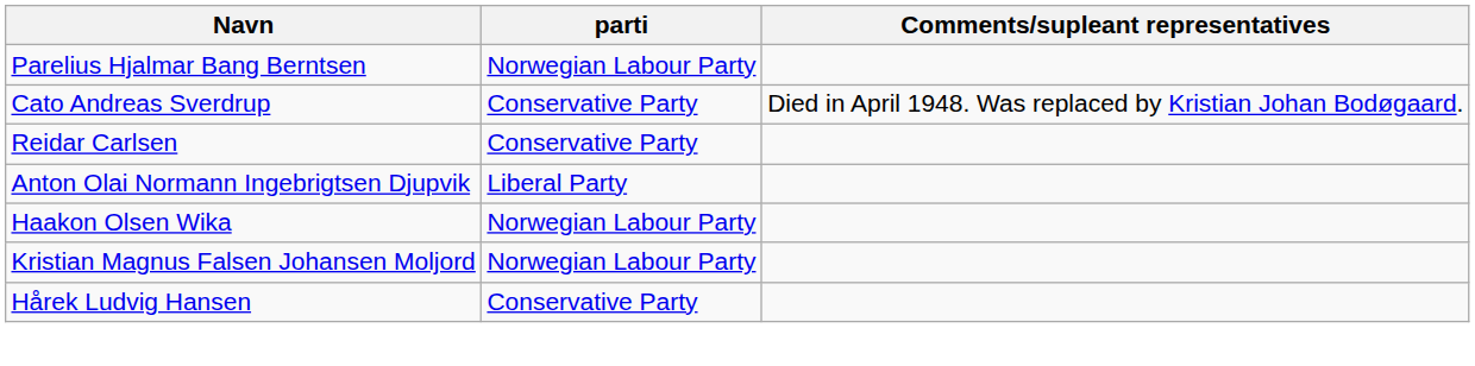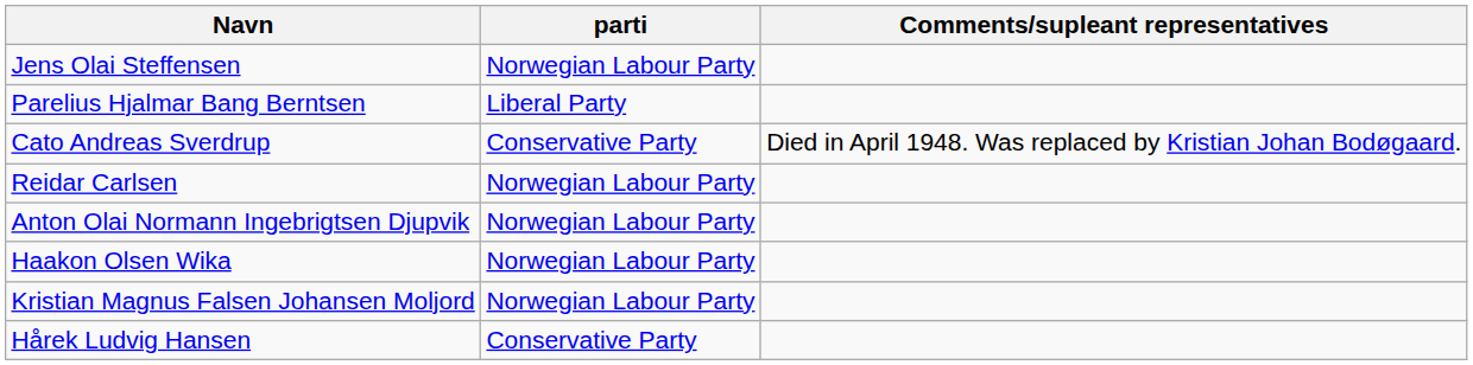 <table class="wikitable">
 <tr>
 <th>Navn</th>
 <th>parti</th>
 <th>Comments/supleant representatives</th>
 </tr>
 <tr>
+<td><a href='#'>Jens Olai Steffensen</a></td>
+<td><a href='#'>Norwegian Labour Party</a></td>
+<td></td>
+</tr>
+<tr>
 <td><a href='#'>Parelius Hjalmar Bang Berntsen</a></td>
-<td><a href='#'>Norwegian Labour Party</a></td>
+<td><a href='#'>Liberal Party</a></td>
 <td></td>
 </tr>
 <tr>
 <td><a href='#'>Cato Andreas Sverdrup</a></td>
 <td><a href='#'>Conservative Party</a></td>
 <td>Died in April 1948. Was replaced by <a href='#'>Kristian Johan Bodøgaard</a>.</td>
 </tr>
 <tr>
 <td><a href='#'>Reidar Carlsen</a></td>
-<td><a href='#'>Conservative Party</a></td>
+<td><a href='#'>Norwegian Labour Party</a></td>
 <td></td>
 </tr>
 <tr>
 <td><a href='#'>Anton Olai Normann Ingebrigtsen Djupvik</a></td>
-<td><a href='#'>Liberal Party</a></td>
+<td><a href='#'>Norwegian Labour Party</a></td>
 <td></td>
 </tr>
 <tr>
 <td><a href='#'>Haakon Olsen Wika</a></td>
 <td><a href='#'>Norwegian Labour Party</a></td>
 <td></td>
 </tr>
 <tr>
 <td><a href='#'>Kristian Magnus Falsen Johansen Moljord</a></td>
 <td><a href='#'>Norwegian Labour Party</a></td>
 <td></td>
 </tr>
 <tr>
 <td><a href='#'>Hårek Ludvig Hansen</a></td>
 <td><a href='#'>Conservative Party</a></td>
 <td></td>
 </tr>
 </table>
